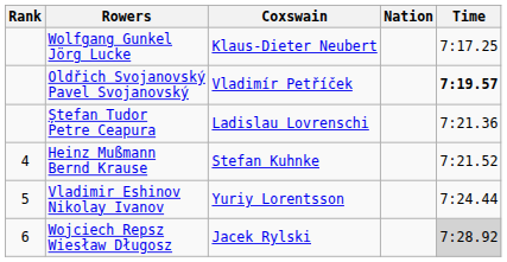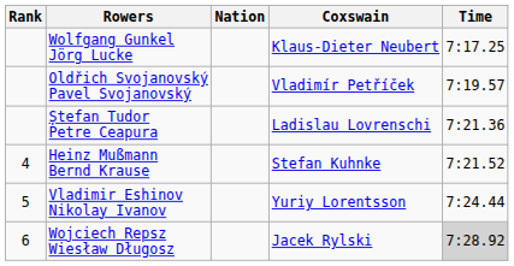 <table class="wikitable sortable" style="text-align:center">
 <tr>
 <th>Rank</th>
 <th>Rowers</th>
+<th>Nation</th>
 <th>Coxswain</th>
-<th>Nation</th>
 <th>Time</th>
 </tr>
 <tr>
 <td></td>
 <td align=left><a href='#'>Wolfgang Gunkel</a><br><a href='#'>Jörg Lucke</a></td>
+<td align=left></td>
 <td align=left><a href='#'>Klaus-Dieter Neubert</a></td>
-<td align=left></td>
 <td>7:17.25</td>
 </tr>
 <tr>
 <td></td>
 <td align=left><a href='#'>Oldřich Svojanovský</a><br><a href='#'>Pavel Svojanovský</a></td>
+<td align=left></td>
 <td align=left><a href='#'>Vladimír Petříček</a></td>
-<td align=left></td>
-<td><strong>7:19.57</strong></td>
+<td>7:19.57</td>
 </tr>
 <tr>
 <td></td>
 <td align=left><a href='#'>Ștefan Tudor</a><br><a href='#'>Petre Ceapura</a></td>
+<td align=left></td>
 <td align=left><a href='#'>Ladislau Lovrenschi</a></td>
-<td align=left></td>
 <td>7:21.36</td>
 </tr>
 <tr>
 <td>4</td>
 <td align=left><a href='#'>Heinz Mußmann</a><br><a href='#'>Bernd Krause</a></td>
+<td align=left></td>
 <td align=left><a href='#'>Stefan Kuhnke</a></td>
-<td align=left></td>
 <td>7:21.52</td>
 </tr>
 <tr>
 <td>5</td>
 <td align=left><a href='#'>Vladimir Eshinov</a><br><a href='#'>Nikolay Ivanov</a></td>
+<td align=left></td>
 <td align=left><a href='#'>Yuriy Lorentsson</a></td>
-<td align=left></td>
 <td>7:24.44</td>
 </tr>
 <tr>
 <td>6</td>
 <td align=left><a href='#'>Wojciech Repsz</a><br><a href='#'>Wiesław Długosz</a></td>
+<td align=left></td>
 <td align=left><a href='#'>Jacek Rylski</a></td>
-<td align=left></td>
 <td style="background: lightgrey;">7:28.92</td>
 </tr>
 </table>
